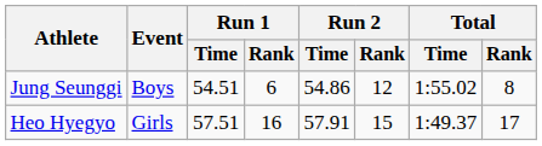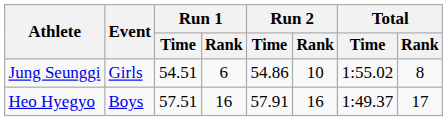 <table class="wikitable" style="font-size:90%">
 <tr>
 <th rowspan="2">Athlete</th>
 <th rowspan="2">Event</th>
 <th colspan="2">Run 1</th>
 <th colspan="2">Run 2</th>
 <th colspan="2">Total</th>
 </tr>
 <tr style="font-size:95%">
 <th>Time</th>
 <th>Rank</th>
 <th>Time</th>
 <th>Rank</th>
 <th>Time</th>
 <th>Rank</th>
 </tr>
 <tr align=center>
 <td align=left><a href='#'>Jung Seunggi</a></td>
-<td align=left><a href='#'>Boys</a></td>
+<td align=left><a href='#'>Girls</a></td>
 <td>54.51</td>
 <td>6</td>
 <td>54.86</td>
-<td>12</td>
+<td>10</td>
 <td>1:55.02</td>
 <td>8</td>
 </tr>
 <tr align=center>
 <td align=left><a href='#'>Heo Hyegyo</a></td>
-<td align=left><a href='#'>Girls</a></td>
+<td align=left><a href='#'>Boys</a></td>
 <td>57.51</td>
 <td>16</td>
 <td>57.91</td>
-<td>15</td>
+<td>16</td>
 <td>1:49.37</td>
 <td>17</td>
 </tr>
 </table>
